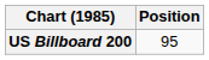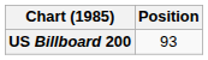 <table class="wikitable plainrowheaders" style="text-align:center">
 <tr>
 <th scope="col">Chart (1985)</th>
 <th scope="col">Position</th>
 </tr>
 <tr>
 <th scope="row">US <em>Billboard</em> 200</th>
-<td>95</td>
+<td>93</td>
 </tr>
 </table>
